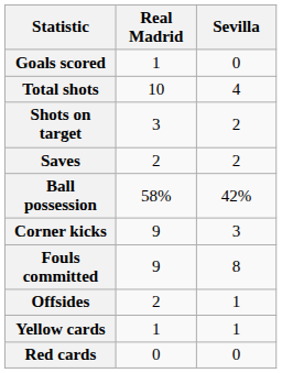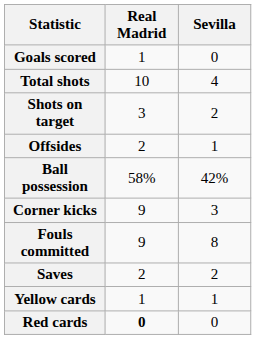 <table class="wikitable plainrowheaders" style="text-align:center">
 <tr>
 <th scope="col" style="width:100px">Statistic</th>
 <th scope="col" style="width:70px">Real Madrid</th>
 <th scope="col" style="width:70px">Sevilla</th>
 </tr>
 <tr>
 <th scope=row>Goals scored</th>
 <td>1</td>
 <td>0</td>
 </tr>
 <tr>
 <th scope=row>Total shots</th>
 <td>10</td>
 <td>4</td>
 </tr>
 <tr>
 <th scope=row>Shots on target</th>
 <td>3</td>
 <td>2</td>
 </tr>
 <tr>
-<th scope=row>Saves</th>
+<th scope=row>Offsides</th>
 <td>2</td>
-<td>2</td>
+<td>1</td>
 </tr>
 <tr>
 <th scope=row>Ball possession</th>
 <td>58%</td>
 <td>42%</td>
 </tr>
 <tr>
 <th scope=row>Corner kicks</th>
 <td>9</td>
 <td>3</td>
 </tr>
 <tr>
 <th scope=row>Fouls committed</th>
 <td>9</td>
 <td>8</td>
 </tr>
 <tr>
-<th scope=row>Offsides</th>
+<th scope=row>Saves</th>
 <td>2</td>
-<td>1</td>
+<td>2</td>
 </tr>
 <tr>
 <th scope=row>Yellow cards</th>
 <td>1</td>
 <td>1</td>
 </tr>
 <tr>
 <th scope=row>Red cards</th>
-<td>0</td>
+<td><strong>0</strong></td>
 <td>0</td>
 </tr>
 </table>
